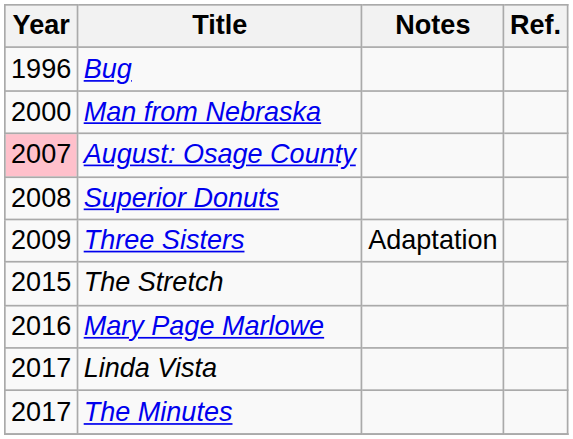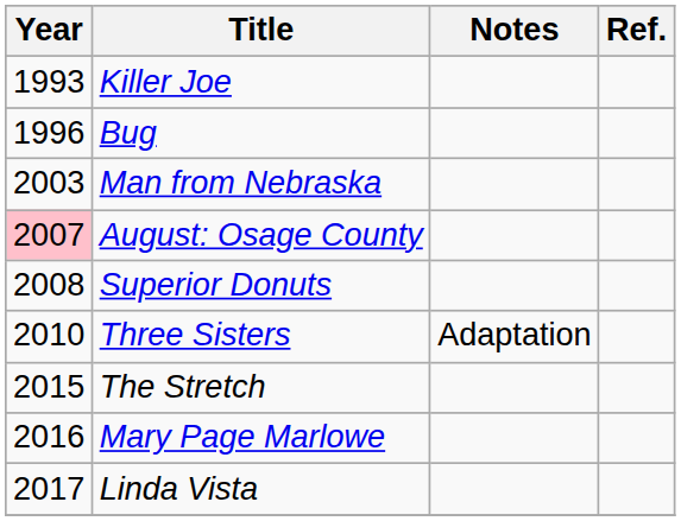 <table class = "wikitable">
 <tr>
 <th>Year</th>
 <th>Title</th>
 <th>Notes</th>
 <th>Ref.</th>
 </tr>
 <tr>
+<td>1993</td>
+<td><em><a href='#'>Killer Joe</a></em></td>
+<td></td>
+<td></td>
+</tr>
+<tr>
 <td>1996</td>
 <td><em><a href='#'>Bug</a></em></td>
 <td></td>
 <td></td>
 </tr>
 <tr>
-<td>2000</td>
+<td>2003</td>
 <td><em><a href='#'>Man from Nebraska</a></em></td>
 <td></td>
 <td></td>
 </tr>
 <tr>
 <td style="background: pink;">2007</td>
 <td><em><a href='#'>August: Osage County</a></em></td>
 <td></td>
 <td></td>
 </tr>
 <tr>
 <td>2008</td>
 <td><em><a href='#'>Superior Donuts</a></em></td>
 <td></td>
 <td></td>
 </tr>
 <tr>
-<td>2009</td>
+<td>2010</td>
 <td><em><a href='#'>Three Sisters</a></em></td>
 <td>Adaptation</td>
 <td></td>
 </tr>
 <tr>
 <td>2015</td>
 <td><em>The Stretch</em></td>
 <td></td>
 <td></td>
 </tr>
 <tr>
 <td>2016</td>
 <td><em><a href='#'>Mary Page Marlowe</a></em></td>
 <td></td>
 <td></td>
 </tr>
 <tr>
 <td>2017</td>
 <td><em>Linda Vista</em></td>
 <td></td>
 <td></td>
 </tr>
 <tr>
-<td>2017</td>
-<td><em><a href='#'>The Minutes</a></em></td>
-<td></td>
-<td></td>
-</tr>
-<tr>
 </tr>
 </table>
